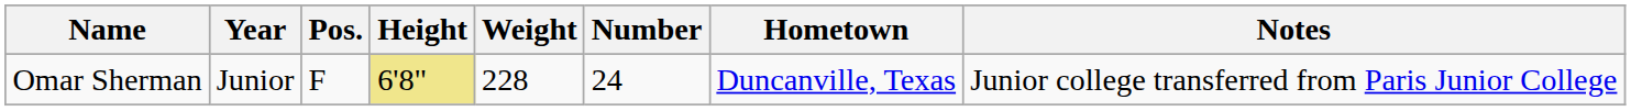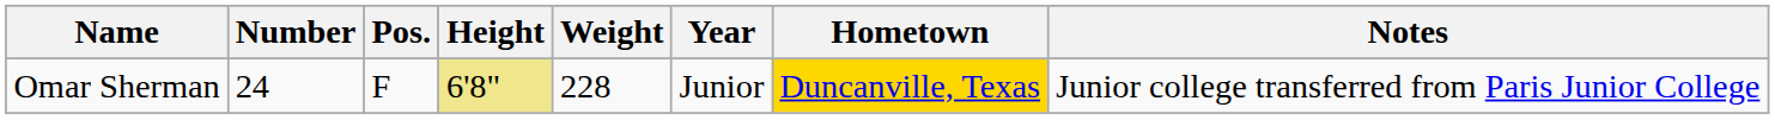 <table class="wikitable sortable" border="1">
 <tr>
 <th>Name</th>
-<th>Year</th>
+<th>Number</th>
 <th>Pos.</th>
 <th>Height</th>
 <th>Weight</th>
-<th>Number</th>
+<th>Year</th>
 <th>Hometown</th>
 <th class="unsortable">Notes</th>
 </tr>
 <tr>
 <td>Omar Sherman</td>
-<td>Junior</td>
+<td>24</td>
 <td>F</td>
 <td style="background: khaki;">6'8"</td>
 <td>228</td>
-<td>24</td>
-<td><a href='#'>Duncanville, Texas</a></td>
+<td>Junior</td>
+<td style="background: gold;"><a href='#'>Duncanville, Texas</a></td>
 <td>Junior college transferred from <a href='#'>Paris Junior College</a></td>
 </tr>
 </table>
